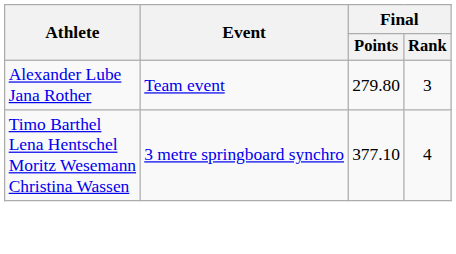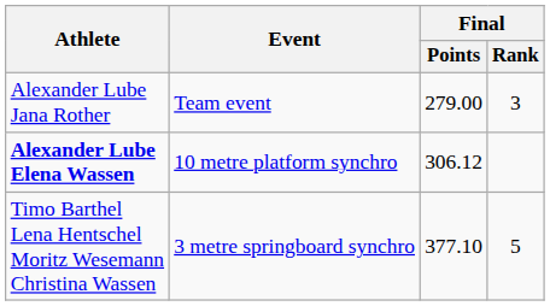 <table class=wikitable style="font-size:90%">
 <tr>
 <th rowspan="2">Athlete</th>
 <th rowspan="2">Event</th>
 <th colspan="2">Final</th>
 </tr>
 <tr style="font-size:95%">
 <th>Points</th>
 <th>Rank</th>
 </tr>
 <tr align=center>
 <td align=left><a href='#'>Alexander Lube</a><br><a href='#'>Jana Rother</a></td>
 <td align=left><a href='#'>Team event</a></td>
-<td>279.80</td>
+<td>279.00</td>
 <td>3</td>
+</tr>
+<tr align=center>
+<td align=left><strong><a href='#'>Alexander Lube</a><br><a href='#'>Elena Wassen</a></strong></td>
+<td align=left><a href='#'>10 metre platform synchro</a></td>
+<td>306.12</td>
+<td></td>
 </tr>
 <tr align=center>
 <td align=left><a href='#'>Timo Barthel</a><br><a href='#'>Lena Hentschel</a><br><a href='#'>Moritz Wesemann</a><br><a href='#'>Christina Wassen</a></td>
 <td align=left><a href='#'>3 metre springboard synchro</a></td>
 <td>377.10</td>
-<td>4</td>
+<td>5</td>
 </tr>
 </table>
